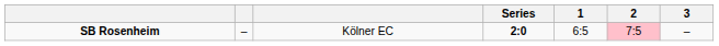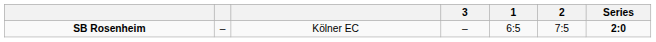 <table class="wikitable" width="80%">
 <tr style="background-color:#c0c0c0;">
 <th style="width:32.5%;"></th>
 <th style="width:2.5%;"></th>
 <th style="width:32.5%;"></th>
-<th style="width:10%;">Series</th>
+<th style="width:7.5%;">3</th>
 <th style="width:7.5%;">1</th>
 <th style="width:7.5%;">2</th>
-<th style="width:7.5%;">3</th>
+<th style="width:10%;">Series</th>
 </tr>
 <tr align="center">
 <td><strong>SB Rosenheim</strong></td>
 <td>–</td>
 <td>Kölner EC</td>
+<td>–</td>
+<td>6:5</td>
+<td>7:5</td>
 <td><strong>2:0</strong></td>
-<td>6:5</td>
-<td style="background: pink;">7:5</td>
-<td>–</td>
 </tr>
 </table>
